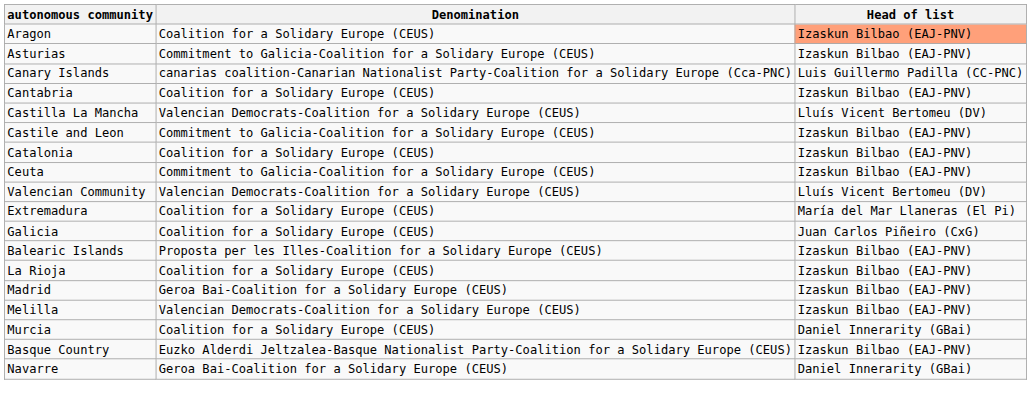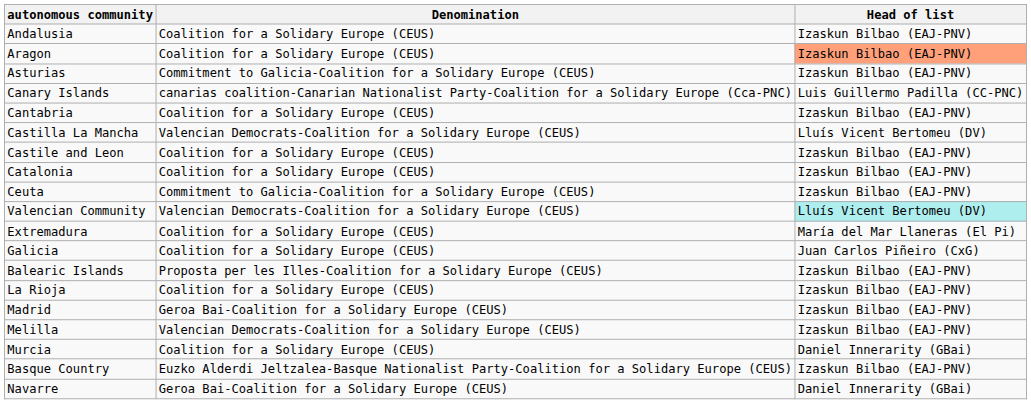 <table class="wikitable mw-collapsible">
 <tr>
 <th>autonomous community</th>
 <th>Denomination</th>
 <th>Head of list</th>
+</tr>
+<tr>
+<td>Andalusia</td>
+<td>Coalition for a Solidary Europe (CEUS)</td>
+<td>Izaskun Bilbao (EAJ-PNV)</td>
 </tr>
 <tr>
 <td>Aragon</td>
 <td>Coalition for a Solidary Europe (CEUS)</td>
 <td style="background: lightsalmon;">Izaskun Bilbao (EAJ-PNV)</td>
 </tr>
 <tr>
 <td>Asturias</td>
 <td>Commitment to Galicia-Coalition for a Solidary Europe (CEUS)</td>
 <td>Izaskun Bilbao (EAJ-PNV)</td>
 </tr>
 <tr>
 <td>Canary Islands</td>
 <td>canarias coalition-Canarian Nationalist Party-Coalition for a Solidary Europe (Cca-PNC)</td>
 <td>Luis Guillermo Padilla (CC-PNC)</td>
 </tr>
 <tr>
 <td>Cantabria</td>
 <td>Coalition for a Solidary Europe (CEUS)</td>
 <td>Izaskun Bilbao (EAJ-PNV)</td>
 </tr>
 <tr>
 <td>Castilla La Mancha</td>
 <td>Valencian Democrats-Coalition for a Solidary Europe (CEUS)</td>
 <td>Lluís Vicent Bertomeu (DV)</td>
 </tr>
 <tr>
 <td>Castile and Leon</td>
-<td>Commitment to Galicia-Coalition for a Solidary Europe (CEUS)</td>
+<td>Coalition for a Solidary Europe (CEUS)</td>
 <td>Izaskun Bilbao (EAJ-PNV)</td>
 </tr>
 <tr>
 <td>Catalonia</td>
 <td>Coalition for a Solidary Europe (CEUS)</td>
 <td>Izaskun Bilbao (EAJ-PNV)</td>
 </tr>
 <tr>
 <td>Ceuta</td>
 <td>Commitment to Galicia-Coalition for a Solidary Europe (CEUS)</td>
 <td>Izaskun Bilbao (EAJ-PNV)</td>
 </tr>
 <tr>
 <td>Valencian Community</td>
 <td>Valencian Democrats-Coalition for a Solidary Europe (CEUS)</td>
-<td>Lluís Vicent Bertomeu (DV)</td>
+<td style="background: paleturquoise;">Lluís Vicent Bertomeu (DV)</td>
 </tr>
 <tr>
 <td>Extremadura</td>
 <td>Coalition for a Solidary Europe (CEUS)</td>
 <td>María del Mar Llaneras (El Pi)</td>
 </tr>
 <tr>
 <td>Galicia</td>
 <td>Coalition for a Solidary Europe (CEUS)</td>
 <td>Juan Carlos Piñeiro (CxG)</td>
 </tr>
 <tr>
 <td>Balearic Islands</td>
 <td>Proposta per les Illes-Coalition for a Solidary Europe (CEUS)</td>
 <td>Izaskun Bilbao (EAJ-PNV)</td>
 </tr>
 <tr>
 <td>La Rioja</td>
 <td>Coalition for a Solidary Europe (CEUS)</td>
 <td>Izaskun Bilbao (EAJ-PNV)</td>
 </tr>
 <tr>
 <td>Madrid</td>
 <td>Geroa Bai-Coalition for a Solidary Europe (CEUS)</td>
 <td>Izaskun Bilbao (EAJ-PNV)</td>
 </tr>
 <tr>
 <td>Melilla</td>
 <td>Valencian Democrats-Coalition for a Solidary Europe (CEUS)</td>
 <td>Izaskun Bilbao (EAJ-PNV)</td>
 </tr>
 <tr>
 <td>Murcia</td>
 <td>Coalition for a Solidary Europe (CEUS)</td>
 <td>Daniel Innerarity (GBai)</td>
 </tr>
 <tr>
 <td>Basque Country</td>
 <td>Euzko Alderdi Jeltzalea-Basque Nationalist Party-Coalition for a Solidary Europe (CEUS)</td>
 <td>Izaskun Bilbao (EAJ-PNV)</td>
 </tr>
 <tr>
 <td>Navarre</td>
 <td>Geroa Bai-Coalition for a Solidary Europe (CEUS)</td>
 <td>Daniel Innerarity (GBai)</td>
 </tr>
 </table>
